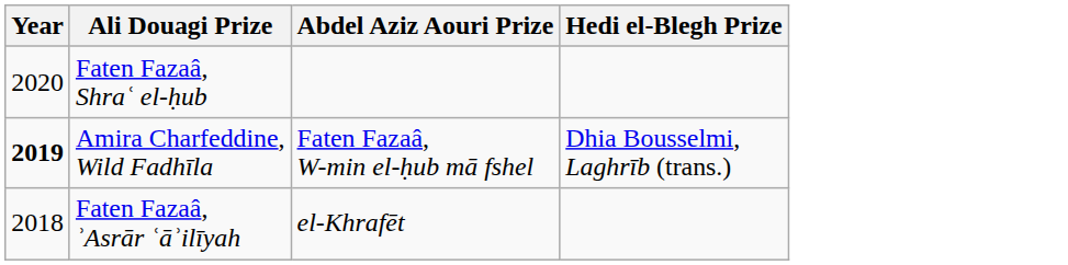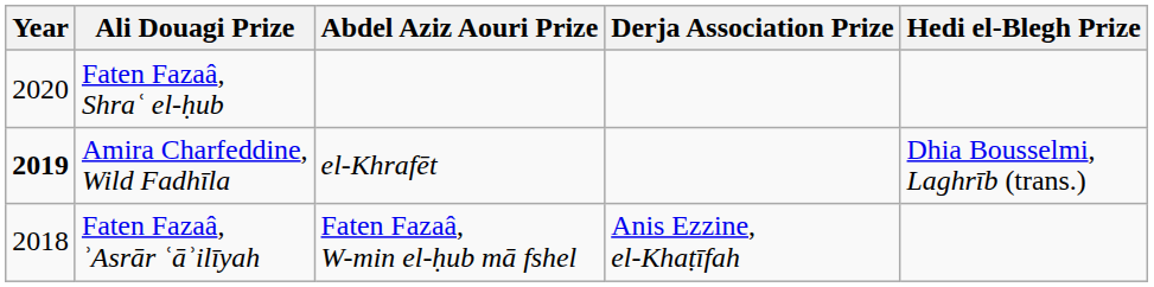 <table class="wikitable">
 <tr>
 <th>Year</th>
 <th>Ali Douagi Prize</th>
 <th>Abdel Aziz Aouri Prize</th>
+<th>Derja Association Prize</th>
 <th>Hedi el-Blegh Prize</th>
 </tr>
 <tr>
 <td>2020</td>
 <td><a href='#'>Faten Fazaâ</a>,<br><em>Shraʿ el-ḥub</em></td>
 <td></td>
 <td></td>
+<td></td>
 </tr>
 <tr>
 <td><strong>2019</strong></td>
 <td><a href='#'>Amira Charfeddine</a>,<br><em>Wild Fadhīla</em></td>
-<td><a href='#'>Faten Fazaâ</a>,<br><em>W-min el-ḥub mā fshel</em></td>
+<td><em>el-Khrafēt</em></td>
+<td></td>
 <td><a href='#'>Dhia Bousselmi</a>,<br><em>Laghrīb</em> (trans.)</td>
 </tr>
 <tr>
 <td>2018</td>
 <td><a href='#'>Faten Fazaâ</a>,<br><em>ʾAsrār ʿāʾilīyah</em></td>
-<td><em>el-Khrafēt</em></td>
+<td><a href='#'>Faten Fazaâ</a>,<br><em>W-min el-ḥub mā fshel</em></td>
+<td><a href='#'>Anis Ezzine</a>,<br><em>el-Khaṭīfah</em></td>
 <td></td>
 </tr>
 </table>
